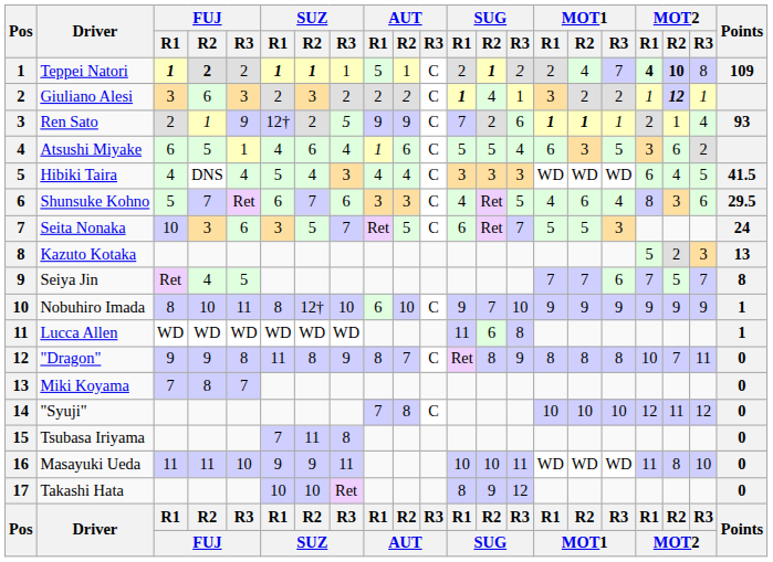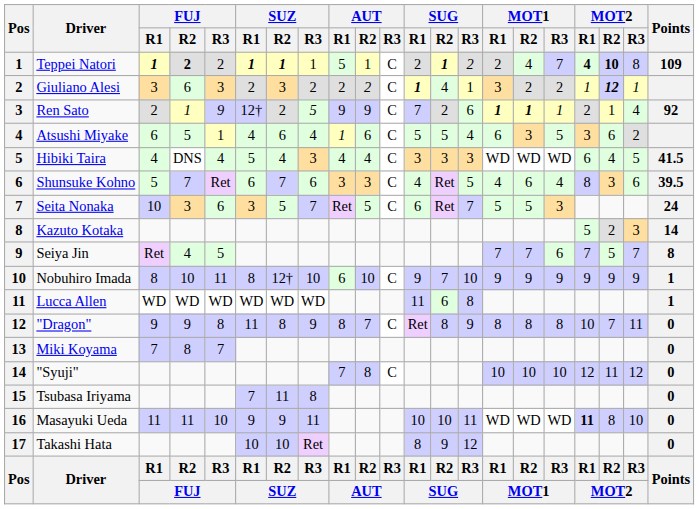 <table class="wikitable" style="font-size:85%; text-align:center">
 <tr>
 <th rowspan="2" valign="middle">Pos</th>
 <th rowspan="2" valign="middle">Driver</th>
 <th colspan="3"><a href='#'>FUJ</a></th>
 <th colspan="3"><a href='#'>SUZ</a></th>
 <th colspan="3"><a href='#'>AUT</a></th>
 <th colspan="3"><a href='#'>SUG</a></th>
 <th colspan="3"><a href='#'>MOT</a>1</th>
 <th colspan="3"><a href='#'>MOT</a>2</th>
 <th rowspan="2" valign="middle">Points</th>
 </tr>
 <tr>
 <th>R1</th>
 <th>R2</th>
 <th>R3</th>
 <th>R1</th>
 <th>R2</th>
 <th>R3</th>
 <th>R1</th>
 <th>R2</th>
 <th>R3</th>
 <th>R1</th>
 <th>R2</th>
 <th>R3</th>
 <th>R1</th>
 <th>R2</th>
 <th>R3</th>
 <th>R1</th>
 <th>R2</th>
 <th>R3</th>
 </tr>
 <tr>
 <th>1</th>
 <td align = "left"> <a href='#'>Teppei Natori</a></td>
 <td bgcolor="#FFFFBF"><strong><em>1</em></strong></td>
 <td bgcolor="#DFDFDF"><strong>2</strong></td>
 <td bgcolor="#DFDFDF">2</td>
 <td bgcolor="#FFFFBF"><strong><em>1</em></strong></td>
 <td bgcolor="#FFFFBF"><strong><em>1</em></strong></td>
 <td bgcolor="#FFFFBF">1</td>
 <td bgcolor="#DFFFDF">5</td>
 <td bgcolor="#FFFFBF">1</td>
 <td bgcolor="#FFFFFF">C</td>
 <td bgcolor="#DFDFDF">2</td>
 <td bgcolor="#FFFFBF"><strong><em>1</em></strong></td>
 <td bgcolor="#DFDFDF"><em>2</em></td>
 <td bgcolor="#DFDFDF">2</td>
 <td bgcolor="#DFFFDF">4</td>
 <td bgcolor="#CFCFFF">7</td>
 <td bgcolor="#DFFFDF"><strong>4</strong></td>
 <td bgcolor="#CFCFFF"><strong>10</strong></td>
 <td bgcolor="#CFCFFF">8</td>
 <th>109</th>
 </tr>
 <tr>
 <th>2</th>
 <td align="left"> <a href='#'>Giuliano Alesi</a></td>
 <td bgcolor="#FFDF9F">3</td>
 <td bgcolor="#DFFFDF">6</td>
 <td bgcolor="#FFDF9F">3</td>
 <td bgcolor="#DFDFDF">2</td>
 <td bgcolor="#FFDF9F">3</td>
 <td bgcolor="#DFDFDF">2</td>
 <td bgcolor="#DFDFDF">2</td>
 <td bgcolor="#DFDFDF"><em>2</em></td>
 <td bgcolor="#FFFFFF">C</td>
 <td bgcolor="#FFFFBF"><strong><em>1</em></strong></td>
 <td bgcolor="#DFFFDF">4</td>
 <td bgcolor="#FFFFBF">1</td>
 <td bgcolor="#FFDF9F">3</td>
 <td bgcolor="#DFDFDF">2</td>
 <td bgcolor="#DFDFDF">2</td>
 <td bgcolor="#FFFFBF"><em>1</em></td>
 <td bgcolor="#CFCFFF"><strong><em>12</em></strong></td>
 <td bgcolor="#FFFFBF"><em>1</em></td>
 <th></th>
 </tr>
 <tr>
 <th>3</th>
 <td align="left"> <a href='#'>Ren Sato</a></td>
 <td bgcolor="#DFDFDF">2</td>
 <td bgcolor="#FFFFBF"><em>1</em></td>
 <td bgcolor="#CFCFFF"><em>9</em></td>
 <td bgcolor="#CFCFFF">12†</td>
 <td bgcolor="#DFDFDF">2</td>
 <td bgcolor="#DFFFDF"><em>5</em></td>
 <td bgcolor="#CFCFFF">9</td>
 <td bgcolor="#CFCFFF">9</td>
 <td bgcolor="#FFFFFF">C</td>
 <td bgcolor="#CFCFFF">7</td>
 <td bgcolor="#DFDFDF">2</td>
 <td bgcolor="#DFFFDF">6</td>
 <td bgcolor="#FFFFBF"><strong><em>1</em></strong></td>
 <td bgcolor="#FFFFBF"><strong><em>1</em></strong></td>
 <td bgcolor="#FFFFBF"><em>1</em></td>
 <td bgcolor="#DFDFDF">2</td>
 <td bgcolor="#FFFFBF">1</td>
 <td bgcolor="#DFFFDF">4</td>
-<th>93</th>
+<th>92</th>
 </tr>
 <tr>
 <th>4</th>
 <td align="left"> <a href='#'>Atsushi Miyake</a></td>
 <td bgcolor="#DFFFDF">6</td>
 <td bgcolor="#DFFFDF">5</td>
 <td bgcolor="#FFFFBF">1</td>
 <td bgcolor="#DFFFDF">4</td>
 <td bgcolor="#DFFFDF">6</td>
 <td bgcolor="#DFFFDF">4</td>
 <td bgcolor="#FFFFBF"><em>1</em></td>
 <td bgcolor="#DFFFDF">6</td>
 <td bgcolor="#FFFFFF">C</td>
 <td bgcolor="#DFFFDF">5</td>
 <td bgcolor="#DFFFDF">5</td>
 <td bgcolor="#DFFFDF">4</td>
 <td bgcolor="#DFFFDF">6</td>
 <td bgcolor="#FFDF9F">3</td>
 <td bgcolor="#DFFFDF">5</td>
 <td bgcolor="#FFDF9F">3</td>
 <td bgcolor="#DFFFDF">6</td>
 <td bgcolor="#DFDFDF">2</td>
 <th></th>
 </tr>
 <tr>
 <th>5</th>
 <td align="left"> <a href='#'>Hibiki Taira</a></td>
 <td bgcolor="#DFFFDF">4</td>
 <td bgcolor="#FFFFFF">DNS</td>
 <td bgcolor="#DFFFDF">4</td>
 <td bgcolor="#DFFFDF">5</td>
 <td bgcolor="#DFFFDF">4</td>
 <td bgcolor="#FFDF9F">3</td>
 <td bgcolor="#DFFFDF">4</td>
 <td bgcolor="#DFFFDF">4</td>
 <td bgcolor="#FFFFFF">C</td>
 <td bgcolor="#FFDF9F">3</td>
 <td bgcolor="#FFDF9F">3</td>
 <td bgcolor="#FFDF9F">3</td>
 <td bgcolor="#FFFFFF">WD</td>
 <td bgcolor="#FFFFFF">WD</td>
 <td bgcolor="#FFFFFF">WD</td>
 <td bgcolor="#DFFFDF">6</td>
 <td bgcolor="#DFFFDF">4</td>
 <td bgcolor="#DFFFDF">5</td>
 <th>41.5</th>
 </tr>
 <tr>
 <th>6</th>
 <td align="left"> <a href='#'>Shunsuke Kohno</a></td>
 <td bgcolor="#DFFFDF">5</td>
 <td bgcolor="#CFCFFF">7</td>
 <td bgcolor="#EFCFFF">Ret</td>
 <td bgcolor="#DFFFDF">6</td>
 <td bgcolor="#CFCFFF">7</td>
 <td bgcolor="#DFFFDF">6</td>
 <td bgcolor="#FFDF9F">3</td>
 <td bgcolor="#FFDF9F">3</td>
 <td bgcolor="#FFFFFF">C</td>
 <td bgcolor="#DFFFDF">4</td>
 <td bgcolor="#EFCFFF">Ret</td>
 <td bgcolor="#DFFFDF">5</td>
 <td bgcolor="#DFFFDF">4</td>
 <td bgcolor="#DFFFDF">6</td>
 <td bgcolor="#DFFFDF">4</td>
 <td bgcolor="#CFCFFF">8</td>
 <td bgcolor="#FFDF9F">3</td>
 <td bgcolor="#DFFFDF">6</td>
-<th>29.5</th>
+<th>39.5</th>
 </tr>
 <tr>
 <th>7</th>
 <td align="left"> <a href='#'>Seita Nonaka</a></td>
 <td bgcolor="#CFCFFF">10</td>
 <td bgcolor="#FFDF9F">3</td>
 <td bgcolor="#DFFFDF">6</td>
 <td bgcolor="#FFDF9F">3</td>
 <td bgcolor="#DFFFDF">5</td>
 <td bgcolor="#CFCFFF">7</td>
 <td bgcolor="#EFCFFF">Ret</td>
 <td bgcolor="#DFFFDF">5</td>
 <td bgcolor="#FFFFFF">C</td>
 <td bgcolor="#DFFFDF">6</td>
 <td bgcolor="#EFCFFF">Ret</td>
 <td bgcolor="#CFCFFF">7</td>
 <td bgcolor="#DFFFDF">5</td>
 <td bgcolor="#DFFFDF">5</td>
 <td bgcolor="#FFDF9F">3</td>
 <td></td>
 <td></td>
 <td></td>
 <th>24</th>
 </tr>
 <tr>
 <th>8</th>
 <td align="left"> <a href='#'>Kazuto Kotaka</a></td>
 <td></td>
 <td></td>
 <td></td>
 <td></td>
 <td></td>
 <td></td>
 <td></td>
 <td></td>
 <td></td>
 <td></td>
 <td></td>
 <td></td>
 <td></td>
 <td></td>
 <td></td>
 <td bgcolor="#DFFFDF">5</td>
 <td bgcolor="#DFDFDF">2</td>
 <td bgcolor="#FFDF9F">3</td>
-<th>13</th>
+<th>14</th>
 </tr>
 <tr>
 <th>9</th>
 <td align="left"> Seiya Jin</td>
 <td bgcolor="#EFCFFF">Ret</td>
 <td bgcolor="#DFFFDF">4</td>
 <td bgcolor="#DFFFDF">5</td>
 <td></td>
 <td></td>
 <td></td>
 <td></td>
 <td></td>
 <td></td>
 <td></td>
 <td></td>
 <td></td>
 <td bgcolor="#CFCFFF">7</td>
 <td bgcolor="#CFCFFF">7</td>
 <td bgcolor="#DFFFDF">6</td>
 <td bgcolor="#CFCFFF">7</td>
 <td bgcolor="#DFFFDF">5</td>
 <td bgcolor="#CFCFFF">7</td>
 <th>8</th>
 </tr>
 <tr>
 <th>10</th>
 <td align="left"> Nobuhiro Imada</td>
 <td bgcolor="#CFCFFF">8</td>
 <td bgcolor="#CFCFFF">10</td>
 <td bgcolor="#CFCFFF">11</td>
 <td bgcolor="#CFCFFF">8</td>
 <td bgcolor="#CFCFFF">12†</td>
 <td bgcolor="#CFCFFF">10</td>
 <td bgcolor="#DFFFDF">6</td>
 <td bgcolor="#CFCFFF">10</td>
 <td bgcolor="#FFFFFF">C</td>
 <td bgcolor="#CFCFFF">9</td>
 <td bgcolor="#CFCFFF">7</td>
 <td bgcolor="#CFCFFF">10</td>
 <td bgcolor="#CFCFFF">9</td>
 <td bgcolor="#CFCFFF">9</td>
 <td bgcolor="#CFCFFF">9</td>
 <td bgcolor="#CFCFFF">9</td>
 <td bgcolor="#CFCFFF">9</td>
 <td bgcolor="#CFCFFF">9</td>
 <th>1</th>
 </tr>
 <tr>
 <th>11</th>
 <td align="left"> <a href='#'>Lucca Allen</a></td>
 <td bgcolor="#FFFFFF">WD</td>
 <td bgcolor="#FFFFFF">WD</td>
 <td bgcolor="#FFFFFF">WD</td>
 <td bgcolor="#FFFFFF">WD</td>
 <td bgcolor="#FFFFFF">WD</td>
 <td bgcolor="#FFFFFF">WD</td>
 <td></td>
 <td></td>
 <td></td>
 <td bgcolor="#CFCFFF">11</td>
 <td bgcolor="#DFFFDF">6</td>
 <td bgcolor="#CFCFFF">8</td>
 <td></td>
 <td></td>
 <td></td>
 <td></td>
 <td></td>
 <td></td>
 <th>1</th>
 </tr>
 <tr>
 <th>12</th>
 <td align="left"> <a href='#'>"Dragon"</a></td>
 <td bgcolor="#CFCFFF">9</td>
 <td bgcolor="#CFCFFF">9</td>
 <td bgcolor="#CFCFFF">8</td>
 <td bgcolor="#CFCFFF">11</td>
 <td bgcolor="#CFCFFF">8</td>
 <td bgcolor="#CFCFFF">9</td>
 <td bgcolor="#CFCFFF">8</td>
 <td bgcolor="#CFCFFF">7</td>
 <td bgcolor="#FFFFFF">C</td>
 <td bgcolor="#EFCFFF">Ret</td>
 <td bgcolor="#CFCFFF">8</td>
 <td bgcolor="#CFCFFF">9</td>
 <td bgcolor="#CFCFFF">8</td>
 <td bgcolor="#CFCFFF">8</td>
 <td bgcolor="#CFCFFF">8</td>
 <td bgcolor="#CFCFFF">10</td>
 <td bgcolor="#CFCFFF">7</td>
 <td bgcolor="#CFCFFF">11</td>
 <th>0</th>
 </tr>
 <tr>
 <th>13</th>
 <td align="left"> <a href='#'>Miki Koyama</a></td>
 <td bgcolor="#CFCFFF">7</td>
 <td bgcolor="#CFCFFF">8</td>
 <td bgcolor="#CFCFFF">7</td>
 <td></td>
 <td></td>
 <td></td>
 <td></td>
 <td></td>
 <td></td>
 <td></td>
 <td></td>
 <td></td>
 <td></td>
 <td></td>
 <td></td>
 <td></td>
 <td></td>
 <td></td>
 <th>0</th>
 </tr>
 <tr>
 <th>14</th>
 <td align="left"> "Syuji"</td>
 <td></td>
 <td></td>
 <td></td>
 <td></td>
 <td></td>
 <td></td>
 <td bgcolor="#CFCFFF">7</td>
 <td bgcolor="#CFCFFF">8</td>
 <td bgcolor="#FFFFFF">C</td>
 <td></td>
 <td></td>
 <td></td>
 <td bgcolor="#CFCFFF">10</td>
 <td bgcolor="#CFCFFF">10</td>
 <td bgcolor="#CFCFFF">10</td>
 <td bgcolor="#CFCFFF">12</td>
 <td bgcolor="#CFCFFF">11</td>
 <td bgcolor="#CFCFFF">12</td>
 <th>0</th>
 </tr>
 <tr>
 <th>15</th>
 <td align="left"> Tsubasa Iriyama</td>
 <td></td>
 <td></td>
 <td></td>
 <td bgcolor="#CFCFFF">7</td>
 <td bgcolor="#CFCFFF">11</td>
 <td bgcolor="#CFCFFF">8</td>
 <td></td>
 <td></td>
 <td></td>
 <td></td>
 <td></td>
 <td></td>
 <td></td>
 <td></td>
 <td></td>
 <td></td>
 <td></td>
 <td></td>
 <th>0</th>
 </tr>
 <tr>
 <th>16</th>
 <td align="left"> Masayuki Ueda</td>
 <td bgcolor="#CFCFFF">11</td>
 <td bgcolor="#CFCFFF">11</td>
 <td bgcolor="#CFCFFF">10</td>
 <td bgcolor="#CFCFFF">9</td>
 <td bgcolor="#CFCFFF">9</td>
 <td bgcolor="#CFCFFF">11</td>
 <td></td>
 <td></td>
 <td></td>
 <td bgcolor="#CFCFFF">10</td>
 <td bgcolor="#CFCFFF">10</td>
 <td bgcolor="#CFCFFF">11</td>
 <td bgcolor="#FFFFFF">WD</td>
 <td bgcolor="#FFFFFF">WD</td>
 <td bgcolor="#FFFFFF">WD</td>
-<td bgcolor="#CFCFFF">11</td>
+<td bgcolor="#CFCFFF"><strong>11</strong></td>
 <td bgcolor="#CFCFFF">8</td>
 <td bgcolor="#CFCFFF">10</td>
 <th>0</th>
 </tr>
 <tr>
 <th>17</th>
 <td align="left"> Takashi Hata</td>
 <td></td>
 <td></td>
 <td></td>
 <td bgcolor="#CFCFFF">10</td>
 <td bgcolor="#CFCFFF">10</td>
 <td bgcolor="#EFCFFF">Ret</td>
 <td></td>
 <td></td>
 <td></td>
 <td bgcolor="#CFCFFF">8</td>
 <td bgcolor="#CFCFFF">9</td>
 <td bgcolor="#CFCFFF">12</td>
 <td></td>
 <td></td>
 <td></td>
 <td></td>
 <td></td>
 <td></td>
 <th>0</th>
 </tr>
 <tr>
 <th rowspan="2">Pos</th>
 <th rowspan="2">Driver</th>
 <th>R1</th>
 <th>R2</th>
 <th>R3</th>
 <th>R1</th>
 <th>R2</th>
 <th>R3</th>
 <th>R1</th>
 <th>R2</th>
 <th>R3</th>
 <th>R1</th>
 <th>R2</th>
 <th>R3</th>
 <th>R1</th>
 <th>R2</th>
 <th>R3</th>
 <th>R1</th>
 <th>R2</th>
 <th>R3</th>
 <th rowspan="2">Points</th>
 </tr>
 <tr>
 <th colspan="3"><a href='#'>FUJ</a></th>
 <th colspan="3"><a href='#'>SUZ</a></th>
 <th colspan="3"><a href='#'>AUT</a></th>
 <th colspan="3"><a href='#'>SUG</a></th>
 <th colspan="3"><a href='#'>MOT</a>1</th>
 <th colspan="3"><a href='#'>MOT</a>2</th>
 </tr>
 </table>
